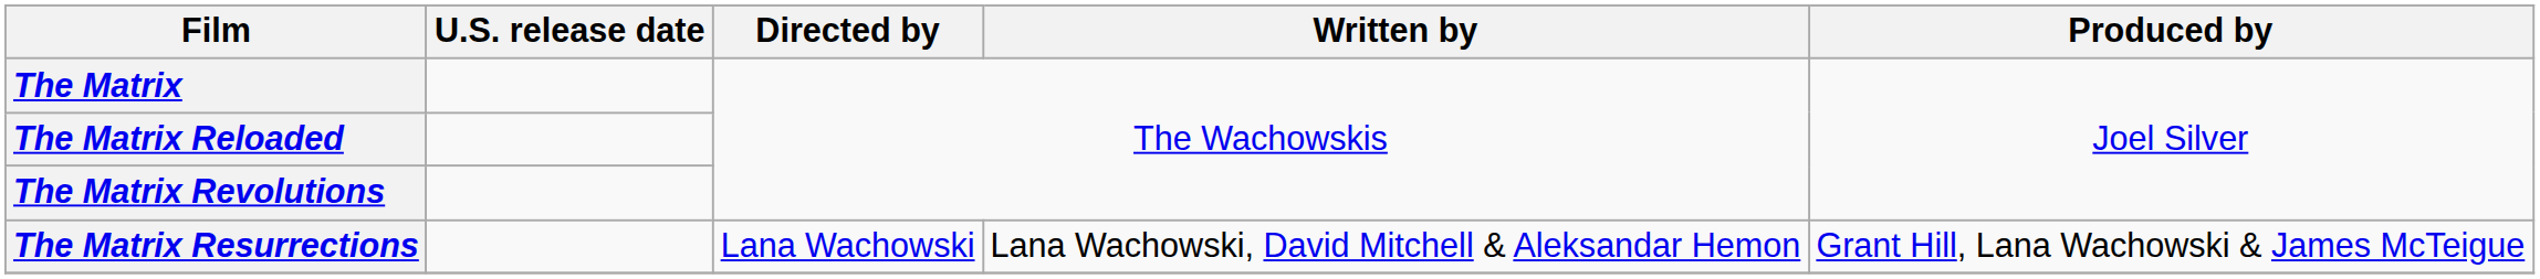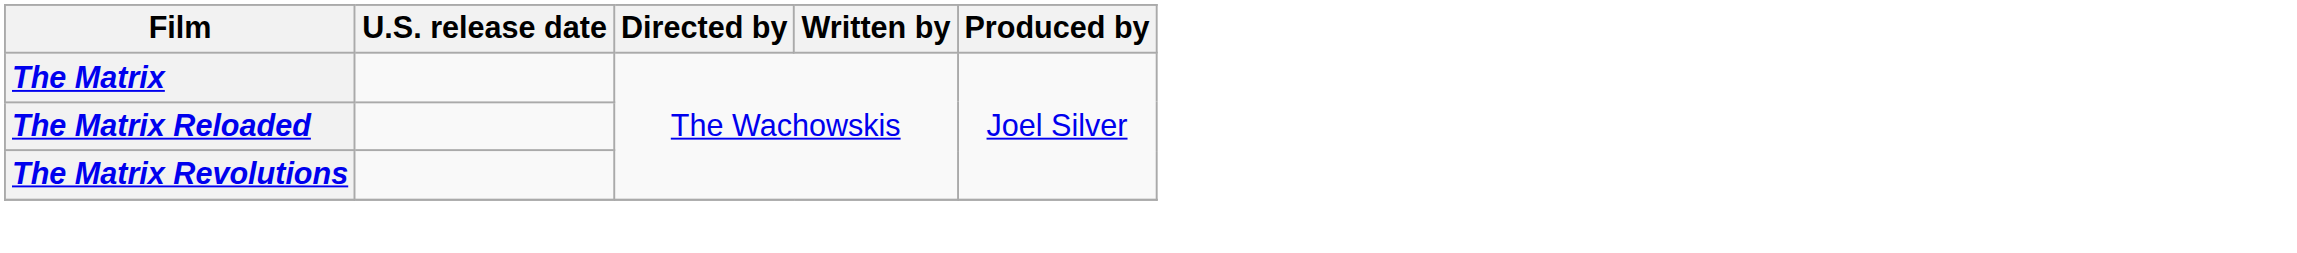 <table class="wikitable plainrowheaders" style="text-align:center;">
 <tr>
 <th>Film</th>
 <th>U.S. release date</th>
 <th>Directed by</th>
 <th>Written by</th>
 <th>Produced by</th>
 </tr>
 <tr>
 <th scope="row" style="text-align:left"><em><a href='#'>The Matrix</a></em></th>
 <td style="text-align:left"></td>
 <td rowspan="3" colspan="2"><a href='#'>The Wachowskis</a></td>
 <td rowspan="3"><a href='#'>Joel Silver</a></td>
 </tr>
 <tr>
 <th scope="row" style="text-align:left"><em><a href='#'>The Matrix Reloaded</a></em></th>
 <td style="text-align:left"></td>
 </tr>
 <tr>
 <th scope="row" style="text-align:left"><em><a href='#'>The Matrix Revolutions</a></em></th>
 <td style="text-align:left"></td>
 </tr>
 <tr>
-<th scope="row" style="text-align:left"><em><a href='#'>The Matrix Resurrections</a></em></th>
-<td style="text-align:left"></td>
-<td><a href='#'>Lana Wachowski</a></td>
-<td>Lana Wachowski, <a href='#'>David Mitchell</a> & <a href='#'>Aleksandar Hemon</a></td>
-<td><a href='#'>Grant Hill</a>, Lana Wachowski & <a href='#'>James McTeigue</a></td>
-</tr>
-<tr>
 </tr>
 </table>
